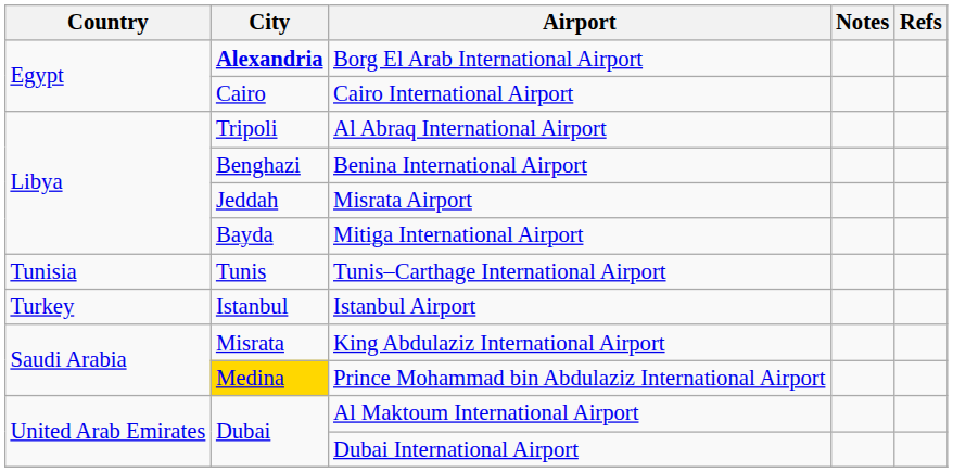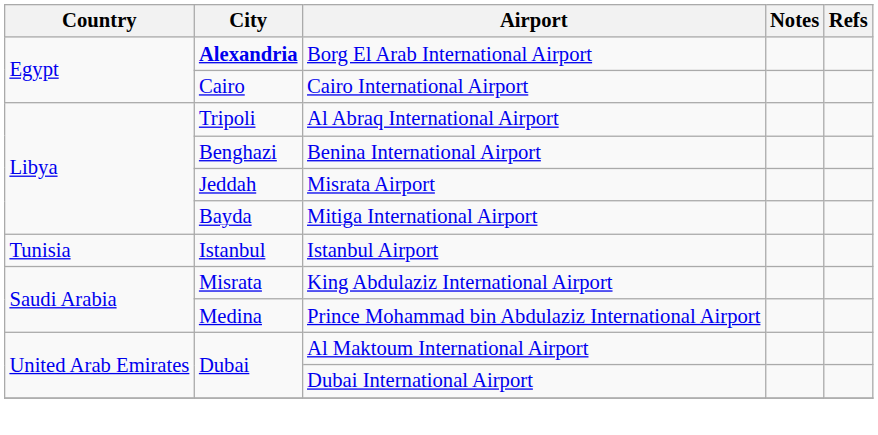 <table class="sortable wikitable">
 <tr>
 <th>Country</th>
 <th>City</th>
 <th>Airport</th>
 <th>Notes</th>
 <th>Refs</th>
 </tr>
 <tr>
 <td rowspan="2"><a href='#'>Egypt</a></td>
 <td><strong><a href='#'>Alexandria</a></strong></td>
 <td><a href='#'>Borg El Arab International Airport</a></td>
 <td></td>
 <td></td>
 </tr>
 <tr>
 <td><a href='#'>Cairo</a></td>
 <td><a href='#'>Cairo International Airport</a></td>
 <td></td>
 <td></td>
 </tr>
 <tr>
 <td rowspan="4"><a href='#'>Libya</a></td>
 <td><a href='#'>Tripoli</a></td>
 <td><a href='#'>Al Abraq International Airport</a></td>
 <td></td>
 <td></td>
 </tr>
 <tr>
 <td><a href='#'>Benghazi</a></td>
 <td><a href='#'>Benina International Airport</a></td>
 <td></td>
 <td></td>
 </tr>
 <tr>
 <td><a href='#'>Jeddah</a></td>
 <td><a href='#'>Misrata Airport</a></td>
 <td></td>
 <td></td>
 </tr>
 <tr>
 <td><a href='#'>Bayda</a></td>
 <td><a href='#'>Mitiga International Airport</a></td>
 <td></td>
 <td></td>
 </tr>
 <tr>
 <td><a href='#'>Tunisia</a></td>
-<td><a href='#'>Tunis</a></td>
-<td><a href='#'>Tunis–Carthage International Airport</a></td>
-<td></td>
-<td></td>
-</tr>
-<tr>
-<td><a href='#'>Turkey</a></td>
 <td><a href='#'>Istanbul</a></td>
 <td><a href='#'>Istanbul Airport</a></td>
 <td></td>
 <td></td>
 </tr>
 <tr>
 <td rowspan="2"><a href='#'>Saudi Arabia</a></td>
 <td><a href='#'>Misrata</a></td>
 <td><a href='#'>King Abdulaziz International Airport</a></td>
 <td></td>
 <td></td>
 </tr>
 <tr>
-<td style="background: gold;"><a href='#'>Medina</a></td>
+<td><a href='#'>Medina</a></td>
 <td><a href='#'>Prince Mohammad bin Abdulaziz International Airport</a></td>
 <td></td>
 <td></td>
 </tr>
 <tr>
 <td rowspan="2"><a href='#'>United Arab Emirates</a></td>
 <td rowspan="2"><a href='#'>Dubai</a></td>
 <td><a href='#'>Al Maktoum International Airport</a></td>
 <td></td>
 <td></td>
 </tr>
 <tr>
 <td><a href='#'>Dubai International Airport</a></td>
 <td></td>
 <td></td>
 </tr>
 <tr>
 </tr>
 </table>
